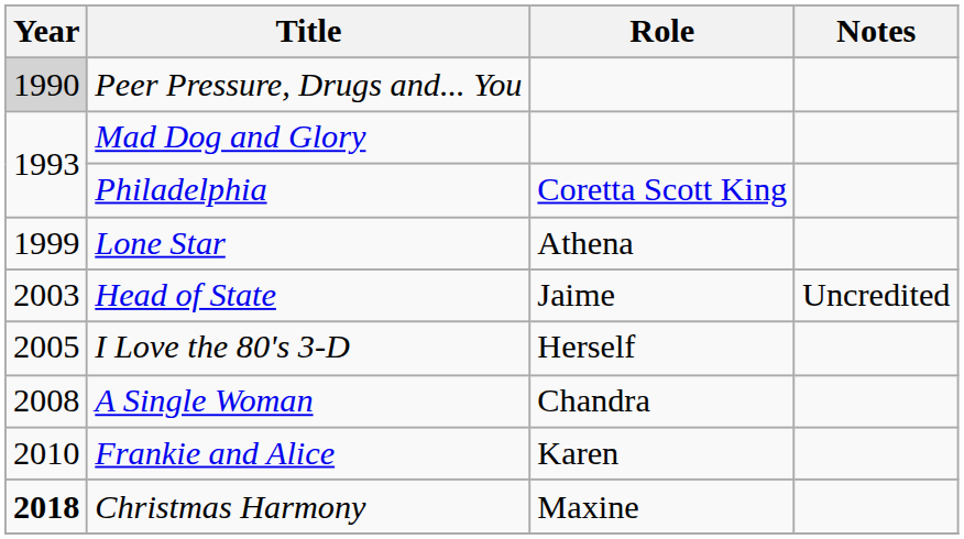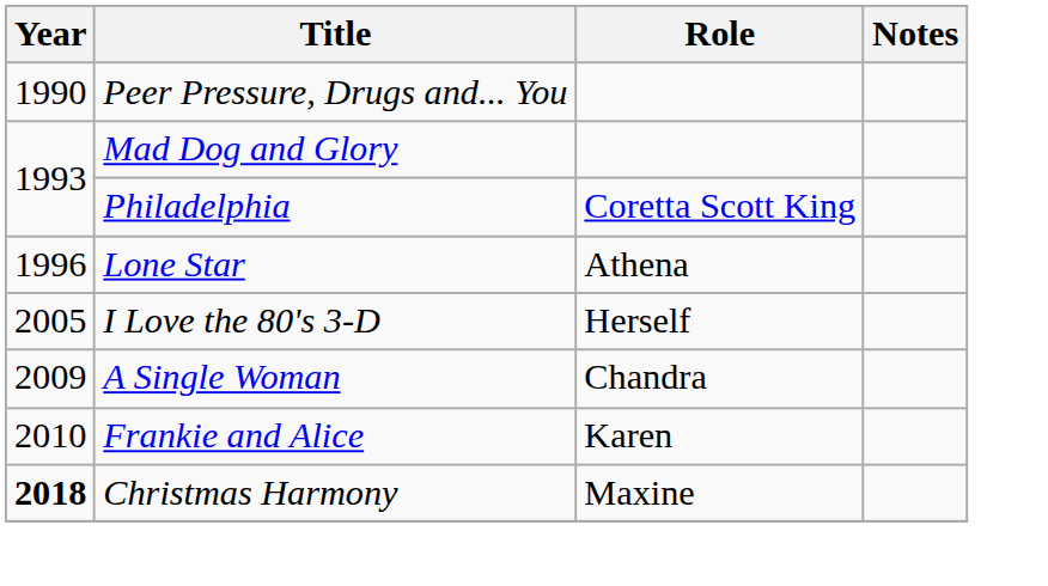 <table class="wikitable sortable">
 <tr>
 <th>Year</th>
 <th>Title</th>
 <th>Role</th>
 <th>Notes</th>
 </tr>
 <tr>
-<td style="background: lightgrey;">1990</td>
+<td>1990</td>
 <td><em>Peer Pressure, Drugs and... You</em></td>
 <td></td>
 <td></td>
 </tr>
 <tr>
 <td rowspan="2">1993</td>
 <td><em><a href='#'>Mad Dog and Glory</a></em></td>
 <td></td>
 <td></td>
 </tr>
 <tr>
 <td><em><a href='#'>Philadelphia</a></em></td>
 <td><a href='#'>Coretta Scott King</a></td>
 <td></td>
 </tr>
 <tr>
-<td>1999</td>
+<td>1996</td>
 <td><em><a href='#'>Lone Star</a></em></td>
 <td>Athena</td>
 <td></td>
-</tr>
-<tr>
-<td>2003</td>
-<td><em><a href='#'>Head of State</a></em></td>
-<td>Jaime</td>
-<td>Uncredited</td>
 </tr>
 <tr>
 <td>2005</td>
 <td><em>I Love the 80's 3-D</em></td>
 <td>Herself</td>
 <td></td>
 </tr>
 <tr>
-<td>2008</td>
+<td>2009</td>
 <td><em><a href='#'>A Single Woman</a></em></td>
 <td>Chandra</td>
 <td></td>
 </tr>
 <tr>
 <td>2010</td>
 <td><em><a href='#'>Frankie and Alice</a></em></td>
 <td>Karen</td>
 <td></td>
 </tr>
 <tr>
 <td><strong>2018</strong></td>
 <td><em>Christmas Harmony</em></td>
 <td>Maxine</td>
 <td></td>
 </tr>
 <tr>
 </tr>
 </table>
